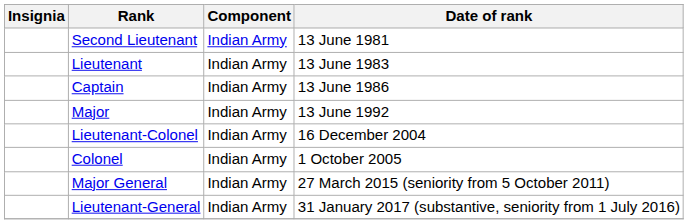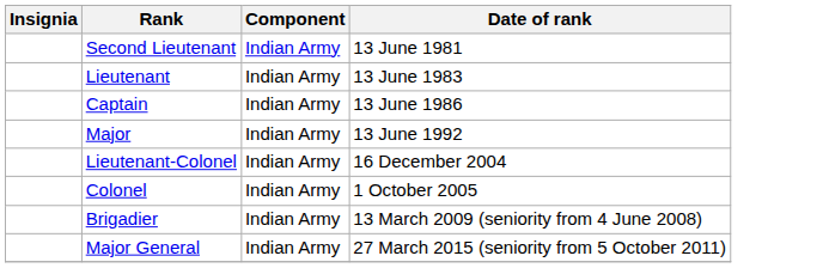 <table class="wikitable" style="background:white">
 <tr>
 <th>Insignia</th>
 <th>Rank</th>
 <th>Component</th>
 <th>Date of rank</th>
 </tr>
 <tr>
 <td align="center"></td>
 <td><a href='#'>Second Lieutenant</a></td>
 <td><a href='#'>Indian Army</a></td>
 <td>13 June 1981</td>
 </tr>
 <tr>
 <td align="center"></td>
 <td><a href='#'>Lieutenant</a></td>
 <td>Indian Army</td>
 <td>13 June 1983</td>
 </tr>
 <tr>
 <td align="center"></td>
 <td><a href='#'>Captain</a></td>
 <td>Indian Army</td>
 <td>13 June 1986</td>
 </tr>
 <tr>
 <td align="center"></td>
 <td><a href='#'>Major</a></td>
 <td>Indian Army</td>
 <td>13 June 1992</td>
 </tr>
 <tr>
 <td align="center"></td>
 <td><a href='#'>Lieutenant-Colonel</a></td>
 <td>Indian Army</td>
 <td>16 December 2004</td>
 </tr>
 <tr>
 <td align="center"></td>
 <td><a href='#'>Colonel</a></td>
 <td>Indian Army</td>
 <td>1 October 2005</td>
 </tr>
 <tr>
 <td align="center"></td>
+<td><a href='#'>Brigadier</a></td>
+<td>Indian Army</td>
+<td>13 March 2009 (seniority from 4 June 2008)</td>
+</tr>
+<tr>
+<td align="center"></td>
 <td><a href='#'>Major General</a></td>
 <td>Indian Army</td>
 <td>27 March 2015 (seniority from 5 October 2011)</td>
 </tr>
 <tr>
-<td align="center"></td>
-<td><a href='#'>Lieutenant-General</a></td>
-<td>Indian Army</td>
-<td>31 January 2017 (substantive, seniority from 1 July 2016)</td>
-</tr>
-<tr>
 </tr>
 </table>
